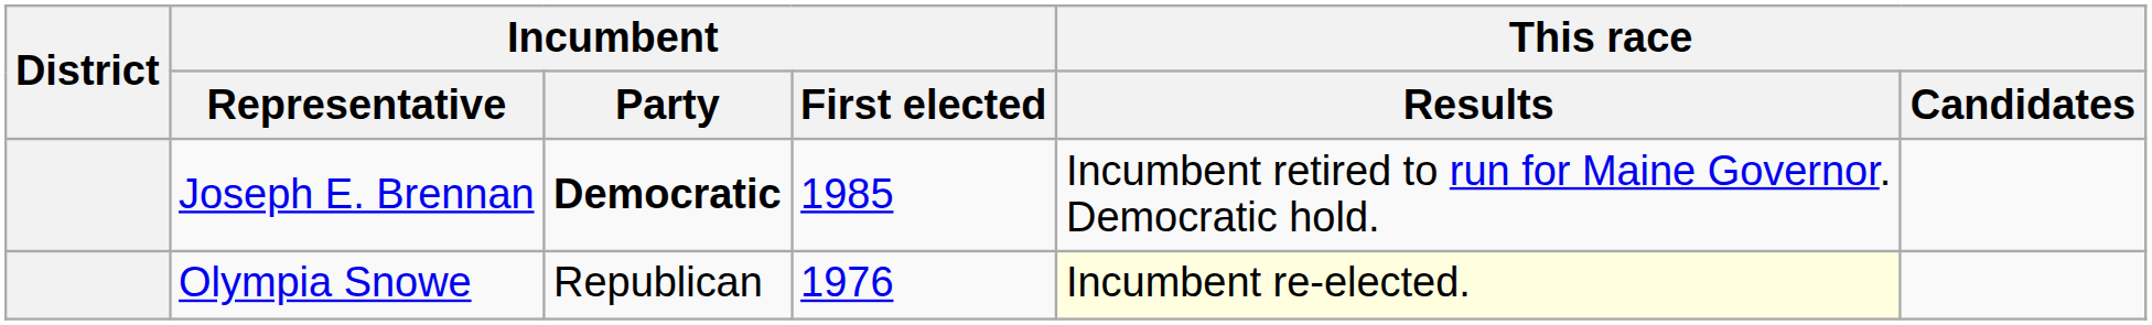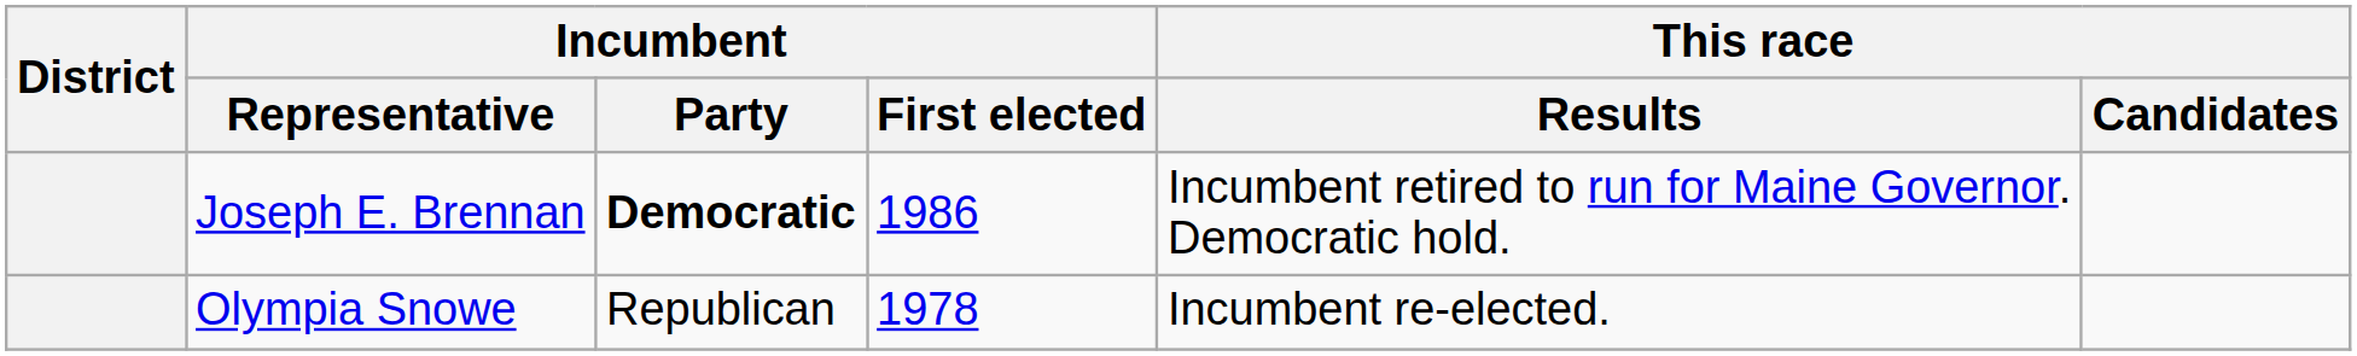 <table class=wikitable>
 <tr>
 <th rowspan=2>District</th>
 <th colspan=3>Incumbent</th>
 <th colspan=2>This race</th>
 </tr>
 <tr>
 <th>Representative</th>
 <th>Party</th>
 <th>First elected</th>
 <th>Results</th>
 <th>Candidates</th>
 </tr>
 <tr>
 <th></th>
 <td><a href='#'>Joseph E. Brennan</a></td>
 <td><strong>Democratic</strong></td>
-<td><a href='#'>1985</a></td>
+<td><a href='#'>1986</a></td>
 <td>Incumbent retired to <a href='#'>run for Maine Governor</a>.<br>Democratic hold.</td>
 <td nowrap></td>
 </tr>
 <tr>
 <th></th>
 <td><a href='#'>Olympia Snowe</a></td>
 <td>Republican</td>
-<td><a href='#'>1976</a></td>
-<td style="background: lightyellow;">Incumbent re-elected.</td>
+<td><a href='#'>1978</a></td>
+<td>Incumbent re-elected.</td>
 <td nowrap></td>
 </tr>
 </table>
